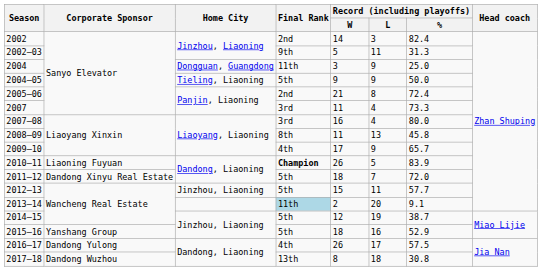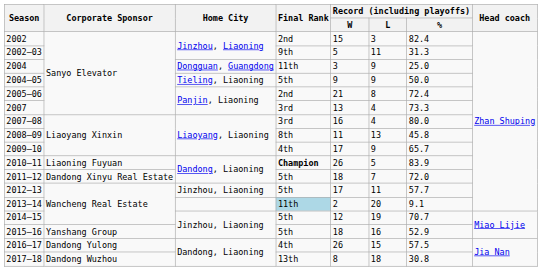 <table class="wikitable sortable">
 <tr>
 <th rowspan=2>Season</th>
 <th rowspan=2>Corporate Sponsor</th>
 <th rowspan=2>Home City</th>
 <th rowspan=2>Final Rank</th>
 <th colspan=3>Record (including playoffs)</th>
 <th rowspan=2>Head coach</th>
 </tr>
 <tr>
 <th>W</th>
 <th>L</th>
 <th>%</th>
 </tr>
 <tr>
 <td>2002</td>
 <td rowspan=6>Sanyo Elevator</td>
 <td rowspan=2><a href='#'>Jinzhou</a>, <a href='#'>Liaoning</a></td>
 <td>2nd</td>
-<td>14</td>
+<td>15</td>
 <td>3</td>
 <td>82.4</td>
 <td rowspan=13><a href='#'>Zhan Shuping</a></td>
 </tr>
 <tr>
 <td>2002–03</td>
 <td>9th</td>
 <td>5</td>
 <td>11</td>
 <td>31.3</td>
 </tr>
 <tr>
 <td>2004</td>
 <td><a href='#'>Dongguan</a>, <a href='#'>Guangdong</a></td>
 <td>11th</td>
 <td>3</td>
 <td>9</td>
 <td>25.0</td>
 </tr>
 <tr>
 <td>2004–05</td>
 <td><a href='#'>Tieling</a>, Liaoning</td>
 <td>5th</td>
 <td>9</td>
 <td>9</td>
 <td>50.0</td>
 </tr>
 <tr>
 <td>2005–06</td>
 <td rowspan=2><a href='#'>Panjin</a>, Liaoning</td>
 <td>2nd</td>
 <td>21</td>
 <td>8</td>
 <td>72.4</td>
 </tr>
 <tr>
 <td>2007</td>
 <td>3rd</td>
-<td>11</td>
+<td>13</td>
 <td>4</td>
 <td>73.3</td>
 </tr>
 <tr>
 <td>2007–08</td>
 <td rowspan=3>Liaoyang Xinxin</td>
 <td rowspan=3><a href='#'>Liaoyang</a>, Liaoning</td>
 <td>3rd</td>
 <td>16</td>
 <td>4</td>
 <td>80.0</td>
 </tr>
 <tr>
 <td>2008–09</td>
 <td>8th</td>
 <td>11</td>
 <td>13</td>
 <td>45.8</td>
 </tr>
 <tr>
 <td>2009–10</td>
 <td>4th</td>
 <td>17</td>
 <td>9</td>
 <td>65.7</td>
 </tr>
 <tr>
 <td>2010–11</td>
 <td>Liaoning Fuyuan</td>
 <td rowspan=2><a href='#'>Dandong</a>, Liaoning</td>
 <td><strong>Champion</strong></td>
 <td>26</td>
 <td>5</td>
 <td>83.9</td>
 </tr>
 <tr>
 <td>2011–12</td>
 <td>Dandong Xinyu Real Estate</td>
 <td>5th</td>
 <td>18</td>
 <td>7</td>
 <td>72.0</td>
 </tr>
 <tr>
 <td>2012–13</td>
 <td rowspan=3>Wancheng Real Estate</td>
 <td>Jinzhou, Liaoning</td>
 <td>5th</td>
-<td>15</td>
+<td>17</td>
 <td>11</td>
 <td>57.7</td>
 </tr>
 <tr>
 <td>2013–14</td>
 <td></td>
 <td style="background: lightblue;">11th</td>
 <td>2</td>
 <td>20</td>
 <td>9.1</td>
 </tr>
 <tr>
 <td>2014–15</td>
 <td rowspan=2>Jinzhou, Liaoning</td>
 <td>5th</td>
 <td>12</td>
 <td>19</td>
-<td>38.7</td>
+<td>70.7</td>
 <td rowspan=2><a href='#'>Miao Lijie</a></td>
 </tr>
 <tr>
 <td>2015–16</td>
 <td>Yanshang Group</td>
 <td>5th</td>
 <td>18</td>
 <td>16</td>
 <td>52.9</td>
 </tr>
 <tr>
 <td>2016–17</td>
 <td>Dandong Yulong</td>
 <td rowspan=2>Dandong, Liaoning</td>
 <td>4th</td>
 <td>26</td>
-<td>17</td>
+<td>15</td>
 <td>57.5</td>
 <td rowspan=2><a href='#'>Jia Nan</a></td>
 </tr>
 <tr>
 <td>2017–18</td>
 <td>Dandong Wuzhou</td>
 <td>13th</td>
 <td>8</td>
 <td>18</td>
 <td>30.8</td>
 </tr>
 </table>
